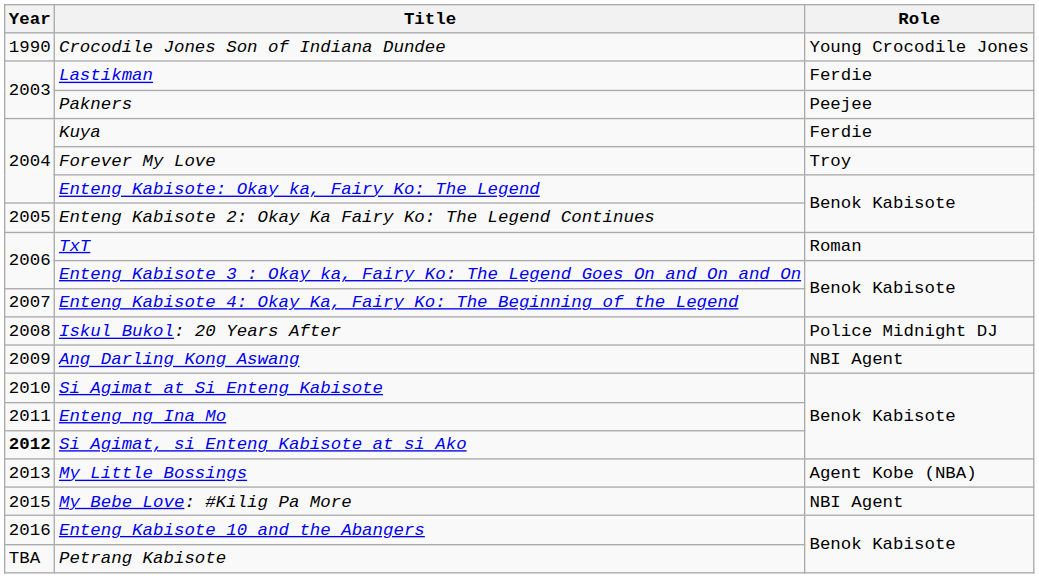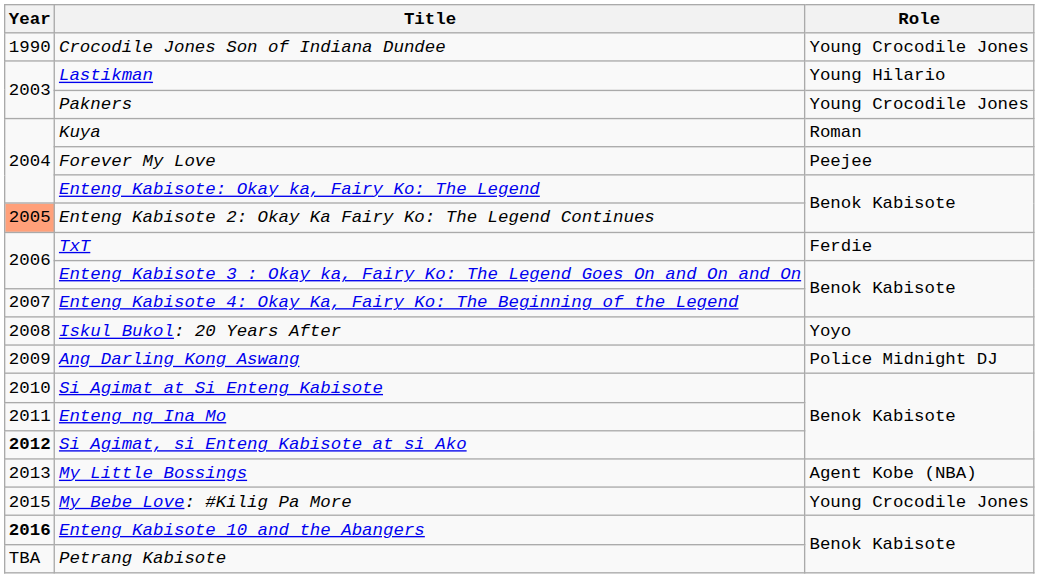 <table class="wikitable">
 <tr>
 <th>Year</th>
 <th>Title</th>
 <th>Role</th>
 </tr>
 <tr>
 <td>1990</td>
 <td><em>Crocodile Jones Son of Indiana Dundee</em></td>
 <td>Young Crocodile Jones</td>
 </tr>
 <tr>
 <td rowspan="2">2003</td>
 <td><em><a href='#'>Lastikman</a></em></td>
-<td>Ferdie</td>
+<td>Young Hilario</td>
 </tr>
 <tr>
 <td><em>Pakners</em></td>
-<td>Peejee</td>
+<td>Young Crocodile Jones</td>
 </tr>
 <tr>
 <td rowspan="3">2004</td>
 <td><em>Kuya</em></td>
-<td>Ferdie</td>
+<td>Roman</td>
 </tr>
 <tr>
 <td><em>Forever My Love</em></td>
-<td>Troy</td>
+<td>Peejee</td>
 </tr>
 <tr>
 <td><em><a href='#'>Enteng Kabisote: Okay ka, Fairy Ko: The Legend</a></em></td>
 <td rowspan="2">Benok Kabisote</td>
 </tr>
 <tr>
-<td>2005</td>
+<td style="background: lightsalmon;">2005</td>
 <td><em>Enteng Kabisote 2: Okay Ka Fairy Ko: The Legend Continues</em></td>
 </tr>
 <tr>
 <td rowspan="2">2006</td>
 <td><em><a href='#'>TxT</a></em></td>
-<td>Roman</td>
+<td>Ferdie</td>
 </tr>
 <tr>
 <td><em><a href='#'>Enteng Kabisote 3 : Okay ka, Fairy Ko: The Legend Goes On and On and On</a></em></td>
 <td rowspan="2">Benok Kabisote</td>
 </tr>
 <tr>
 <td>2007</td>
 <td><em><a href='#'>Enteng Kabisote 4: Okay Ka, Fairy Ko: The Beginning of the Legend</a></em></td>
 </tr>
 <tr>
 <td>2008</td>
 <td><em><a href='#'>Iskul Bukol</a>: 20 Years After</em></td>
-<td>Police Midnight DJ</td>
+<td>Yoyo</td>
 </tr>
 <tr>
 <td>2009</td>
 <td><em><a href='#'>Ang Darling Kong Aswang</a></em></td>
-<td>NBI Agent</td>
+<td>Police Midnight DJ</td>
 </tr>
 <tr>
 <td>2010</td>
 <td><em><a href='#'>Si Agimat at Si Enteng Kabisote</a></em></td>
 <td rowspan="3">Benok Kabisote</td>
 </tr>
 <tr>
 <td>2011</td>
 <td><em><a href='#'>Enteng ng Ina Mo</a></em></td>
 </tr>
 <tr>
 <td><strong>2012</strong></td>
 <td><em><a href='#'>Si Agimat, si Enteng Kabisote at si Ako</a></em></td>
 </tr>
 <tr>
 <td>2013</td>
 <td><em><a href='#'>My Little Bossings</a></em></td>
 <td>Agent Kobe (NBA)</td>
 </tr>
 <tr>
 <td>2015</td>
 <td><em><a href='#'>My Bebe Love</a>: #Kilig Pa More</em></td>
-<td>NBI Agent</td>
+<td>Young Crocodile Jones</td>
 </tr>
 <tr>
-<td>2016</td>
+<td><strong>2016</strong></td>
 <td><em><a href='#'>Enteng Kabisote 10 and the Abangers</a></em></td>
 <td rowspan="2">Benok Kabisote</td>
 </tr>
 <tr>
 <td>TBA</td>
 <td><em>Petrang Kabisote</em></td>
 </tr>
 </table>
